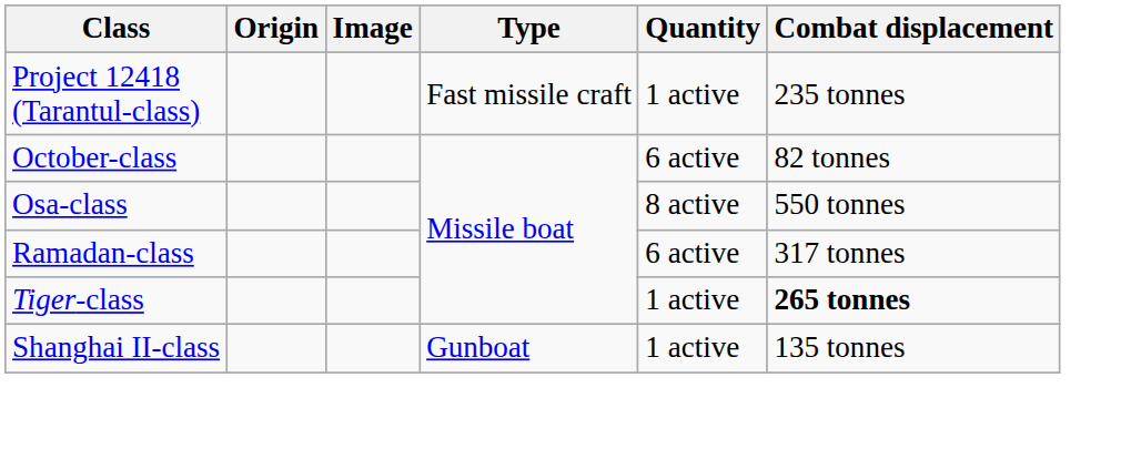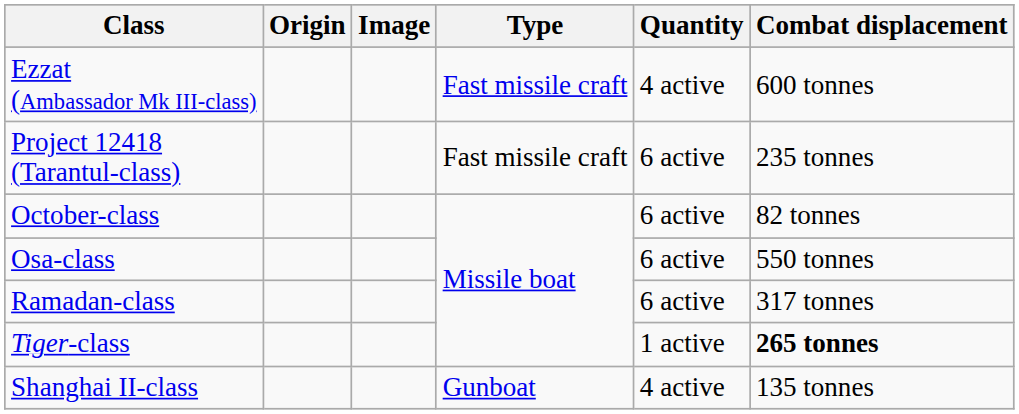 <table class="wikitable">
 <tr>
 <th>Class</th>
 <th>Origin</th>
 <th>Image</th>
 <th>Type</th>
 <th>Quantity</th>
 <th>Combat displacement</th>
 </tr>
 <tr>
+<td><a href='#'>Ezzat</a><br><a href='#'>(<small>Ambassador Mk III-class)</small></a></td>
+<td><br></td>
+<td></td>
+<td><a href='#'>Fast missile craft</a></td>
+<td>4 active</td>
+<td>600 tonnes</td>
+</tr>
+<tr>
 <td><a href='#'>Project 12418</a><br><a href='#'>(Tarantul-class)</a></td>
 <td></td>
 <td></td>
 <td>Fast missile craft</td>
-<td>1 active</td>
+<td>6 active</td>
 <td>235 tonnes</td>
 </tr>
 <tr>
 <td><a href='#'>October-class</a></td>
 <td></td>
 <td></td>
 <td rowspan="4"><a href='#'>Missile boat</a></td>
 <td>6 active</td>
 <td>82 tonnes</td>
 </tr>
 <tr>
 <td><a href='#'>Osa-class</a></td>
 <td></td>
 <td></td>
-<td>8 active</td>
+<td>6 active</td>
 <td>550 tonnes</td>
 </tr>
 <tr>
 <td><a href='#'>Ramadan-class</a></td>
 <td></td>
 <td></td>
 <td>6 active</td>
 <td>317 tonnes</td>
 </tr>
 <tr>
 <td><a href='#'><em>Tiger</em>-class</a></td>
 <td></td>
 <td></td>
 <td>1 active</td>
 <td><strong>265 tonnes</strong></td>
 </tr>
 <tr>
 <td><a href='#'>Shanghai II-class</a></td>
 <td></td>
 <td></td>
 <td><a href='#'>Gunboat</a></td>
-<td>1 active</td>
+<td>4 active</td>
 <td>135 tonnes</td>
 </tr>
 </table>
